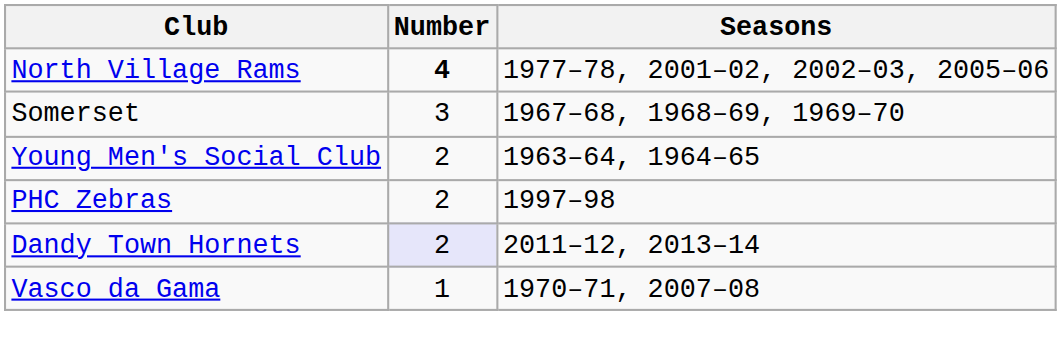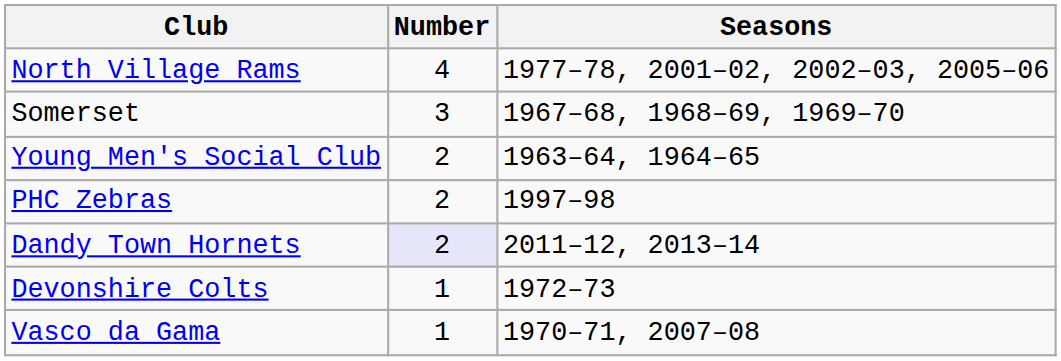 <table class="wikitable sortable">
 <tr>
 <th>Club</th>
 <th>Number</th>
 <th>Seasons</th>
 </tr>
 <tr>
 <td><a href='#'>North Village Rams</a></td>
-<td style="text-align:center"><strong>4</strong></td>
+<td style="text-align:center">4</td>
 <td>1977–78, 2001–02, 2002–03, 2005–06</td>
 </tr>
 <tr>
 <td>Somerset</td>
 <td style="text-align:center">3</td>
 <td>1967–68, 1968–69, 1969–70</td>
 </tr>
 <tr>
 <td><a href='#'>Young Men's Social Club</a></td>
 <td style="text-align:center">2</td>
 <td>1963–64, 1964–65</td>
 </tr>
 <tr>
 <td><a href='#'>PHC Zebras</a></td>
 <td style="text-align:center">2</td>
 <td>1997–98</td>
 </tr>
 <tr>
 <td><a href='#'>Dandy Town Hornets</a></td>
 <td style="background: lavender; text-align:center">2</td>
 <td>2011–12, 2013–14</td>
 </tr>
 <tr>
+<td><a href='#'>Devonshire Colts</a></td>
+<td style="text-align:center">1</td>
+<td>1972–73</td>
+</tr>
+<tr>
 <td><a href='#'>Vasco da Gama</a></td>
 <td style="text-align:center">1</td>
 <td>1970–71, 2007–08</td>
 </tr>
 </table>
